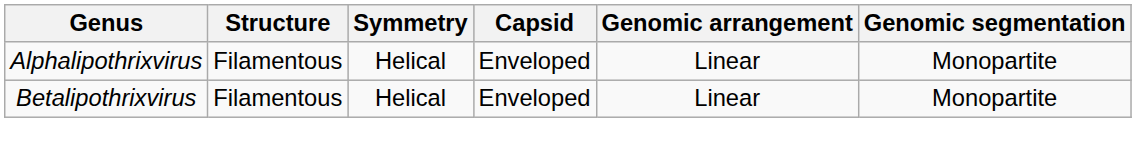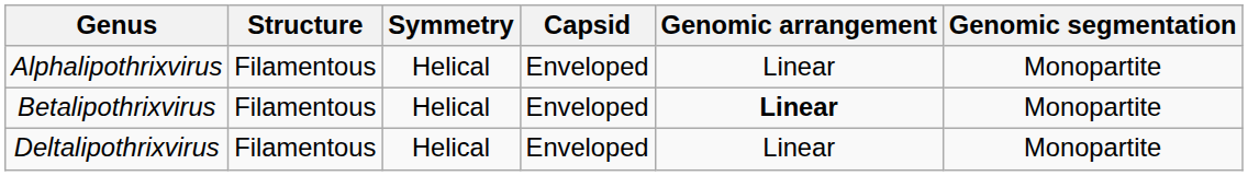 <table class="wikitable sortable" style="text-align:center">
 <tr>
 <th>Genus</th>
 <th>Structure</th>
 <th>Symmetry</th>
 <th>Capsid</th>
 <th>Genomic arrangement</th>
 <th>Genomic segmentation</th>
 </tr>
 <tr>
 <td><em>Alphalipothrixvirus</em></td>
 <td>Filamentous</td>
 <td>Helical</td>
 <td>Enveloped</td>
 <td>Linear</td>
 <td>Monopartite</td>
 </tr>
 <tr>
 <td><em>Betalipothrixvirus</em></td>
 <td>Filamentous</td>
 <td>Helical</td>
 <td>Enveloped</td>
+<td><strong>Linear</strong></td>
+<td>Monopartite</td>
+</tr>
+<tr>
+<td><em>Deltalipothrixvirus</em></td>
+<td>Filamentous</td>
+<td>Helical</td>
+<td>Enveloped</td>
 <td>Linear</td>
 <td>Monopartite</td>
 </tr>
 </table>
